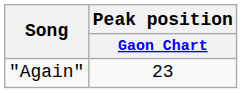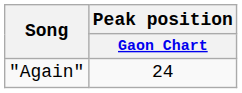 <table class="wikitable" style="text-align:center;">
 <tr>
 <th rowspan="2">Song</th>
 <th colspan="9">Peak position</th>
 </tr>
 <tr style="font-size:smaller;">
 <th><a href='#'>Gaon Chart</a></th>
 </tr>
 <tr>
 <td align="left">"Again"</td>
-<td>23</td>
+<td>24</td>
 </tr>
 </table>
